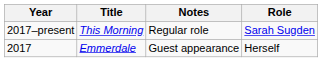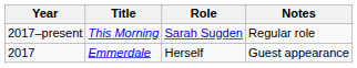 <table class="wikitable">
 <tr>
 <th>Year</th>
 <th>Title</th>
+<th>Role</th>
 <th>Notes</th>
-<th>Role</th>
 </tr>
 <tr>
 <td>2017–present</td>
 <td><em><a href='#'>This Morning</a></em></td>
+<td><a href='#'>Sarah Sugden</a></td>
 <td>Regular role</td>
-<td><a href='#'>Sarah Sugden</a></td>
 </tr>
 <tr>
 <td>2017</td>
 <td><em><a href='#'>Emmerdale</a></em></td>
+<td>Herself</td>
 <td>Guest appearance</td>
-<td>Herself</td>
 </tr>
 </table>
